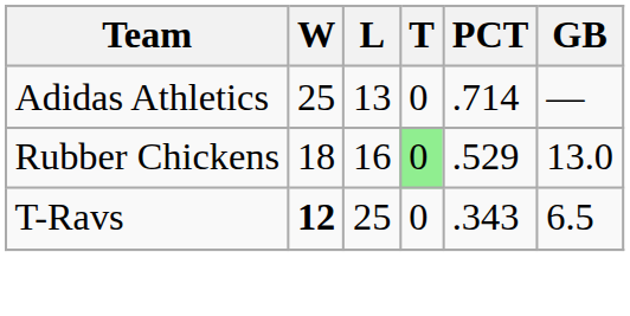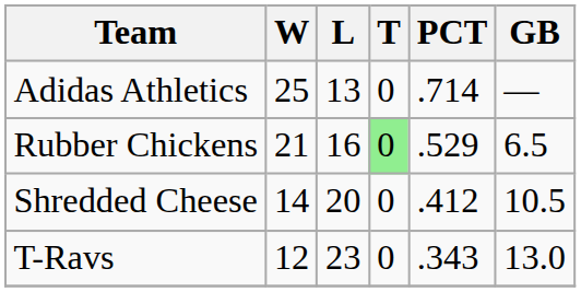 <table class="wikitable">
 <tr>
 <th>Team</th>
 <th>W</th>
 <th>L</th>
 <th>T</th>
 <th>PCT</th>
 <th>GB</th>
 </tr>
 <tr>
 <td>Adidas Athletics</td>
 <td>25</td>
 <td>13</td>
 <td>0</td>
 <td>.714</td>
 <td>—</td>
 </tr>
 <tr>
 <td>Rubber Chickens</td>
-<td>18</td>
+<td>21</td>
 <td>16</td>
 <td style="background: lightgreen;">0</td>
 <td>.529</td>
-<td>13.0</td>
+<td>6.5</td>
+</tr>
+<tr>
+<td>Shredded Cheese</td>
+<td>14</td>
+<td>20</td>
+<td>0</td>
+<td>.412</td>
+<td>10.5</td>
 </tr>
 <tr>
 <td>T-Ravs</td>
-<td><strong>12</strong></td>
-<td>25</td>
+<td>12</td>
+<td>23</td>
 <td>0</td>
 <td>.343</td>
-<td>6.5</td>
+<td>13.0</td>
 </tr>
 <tr>
 </tr>
 </table>
